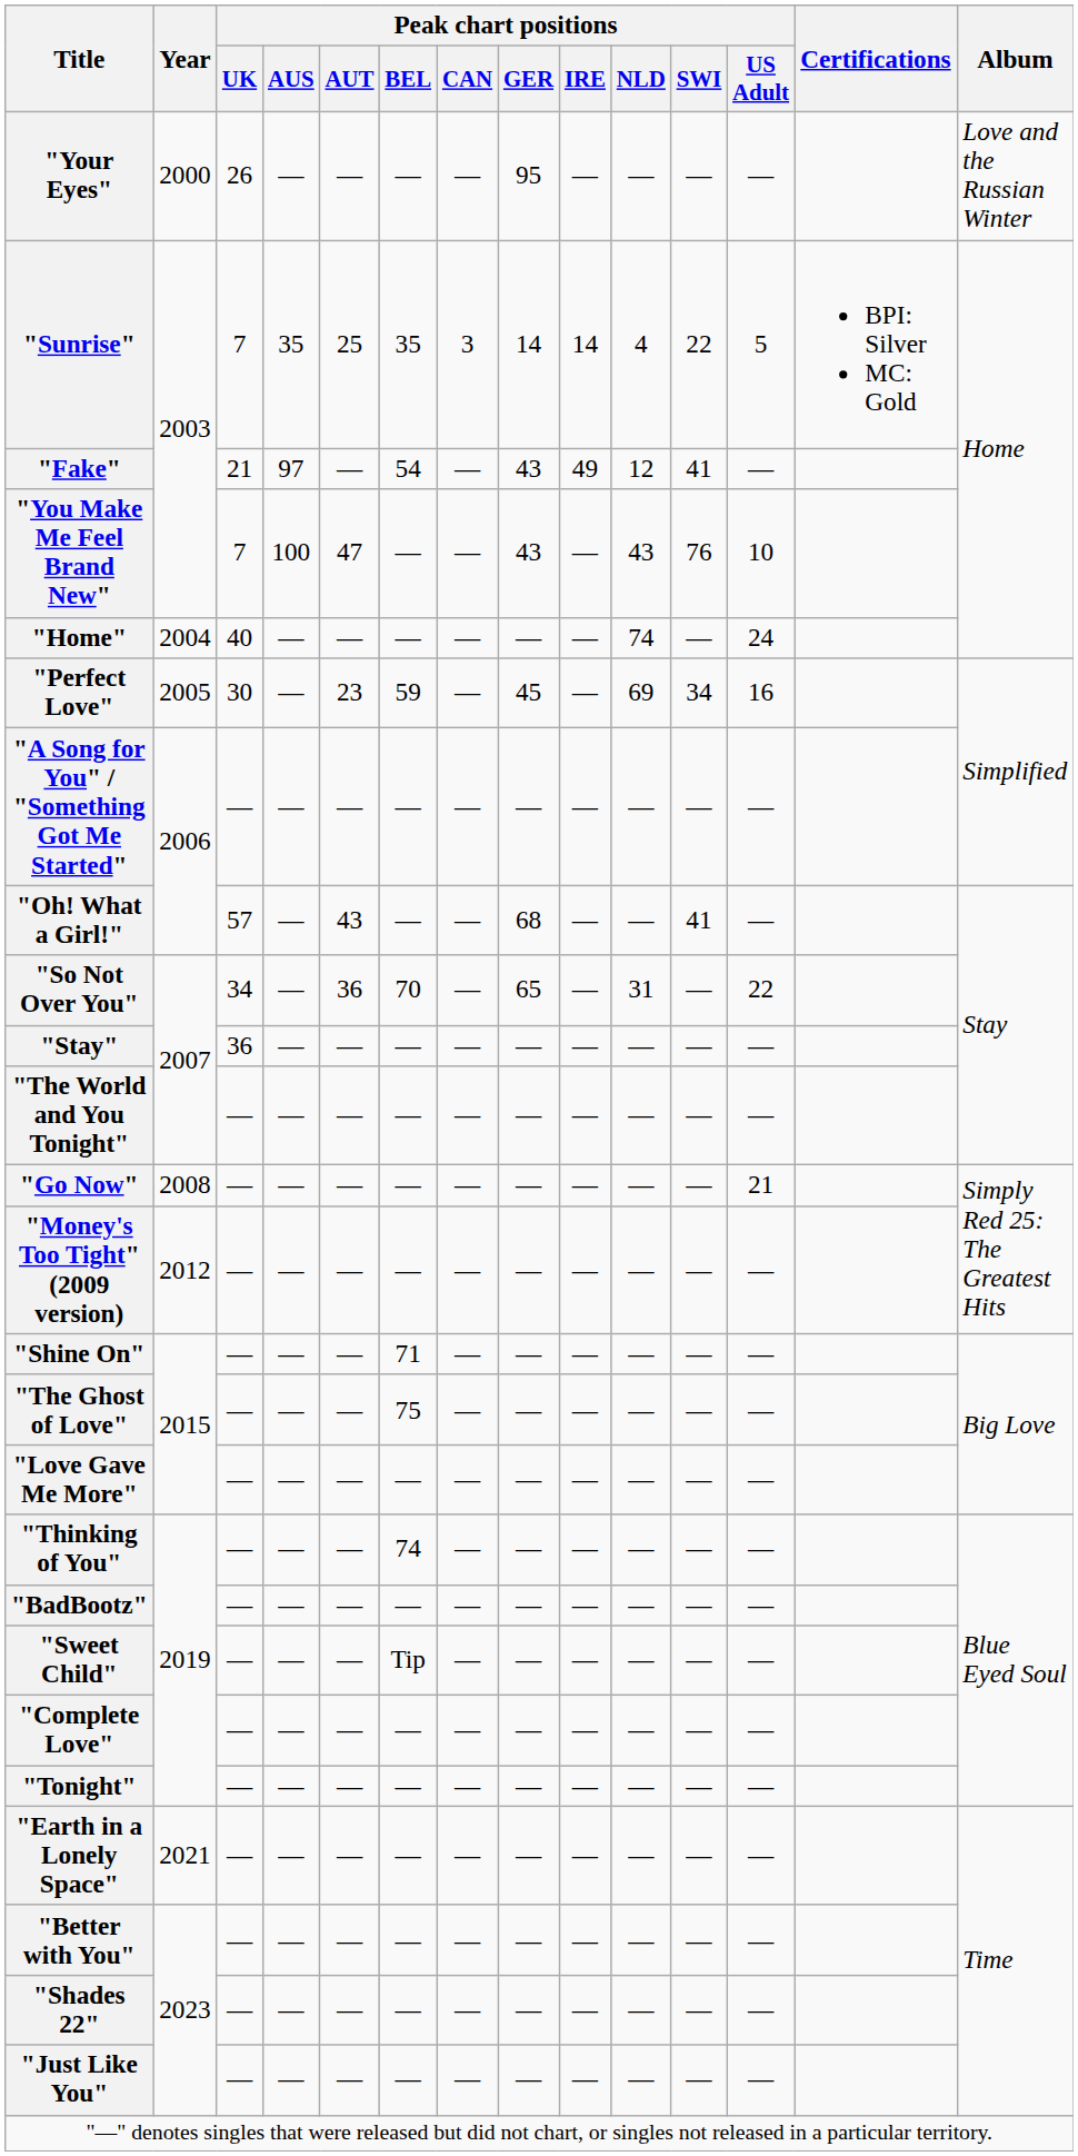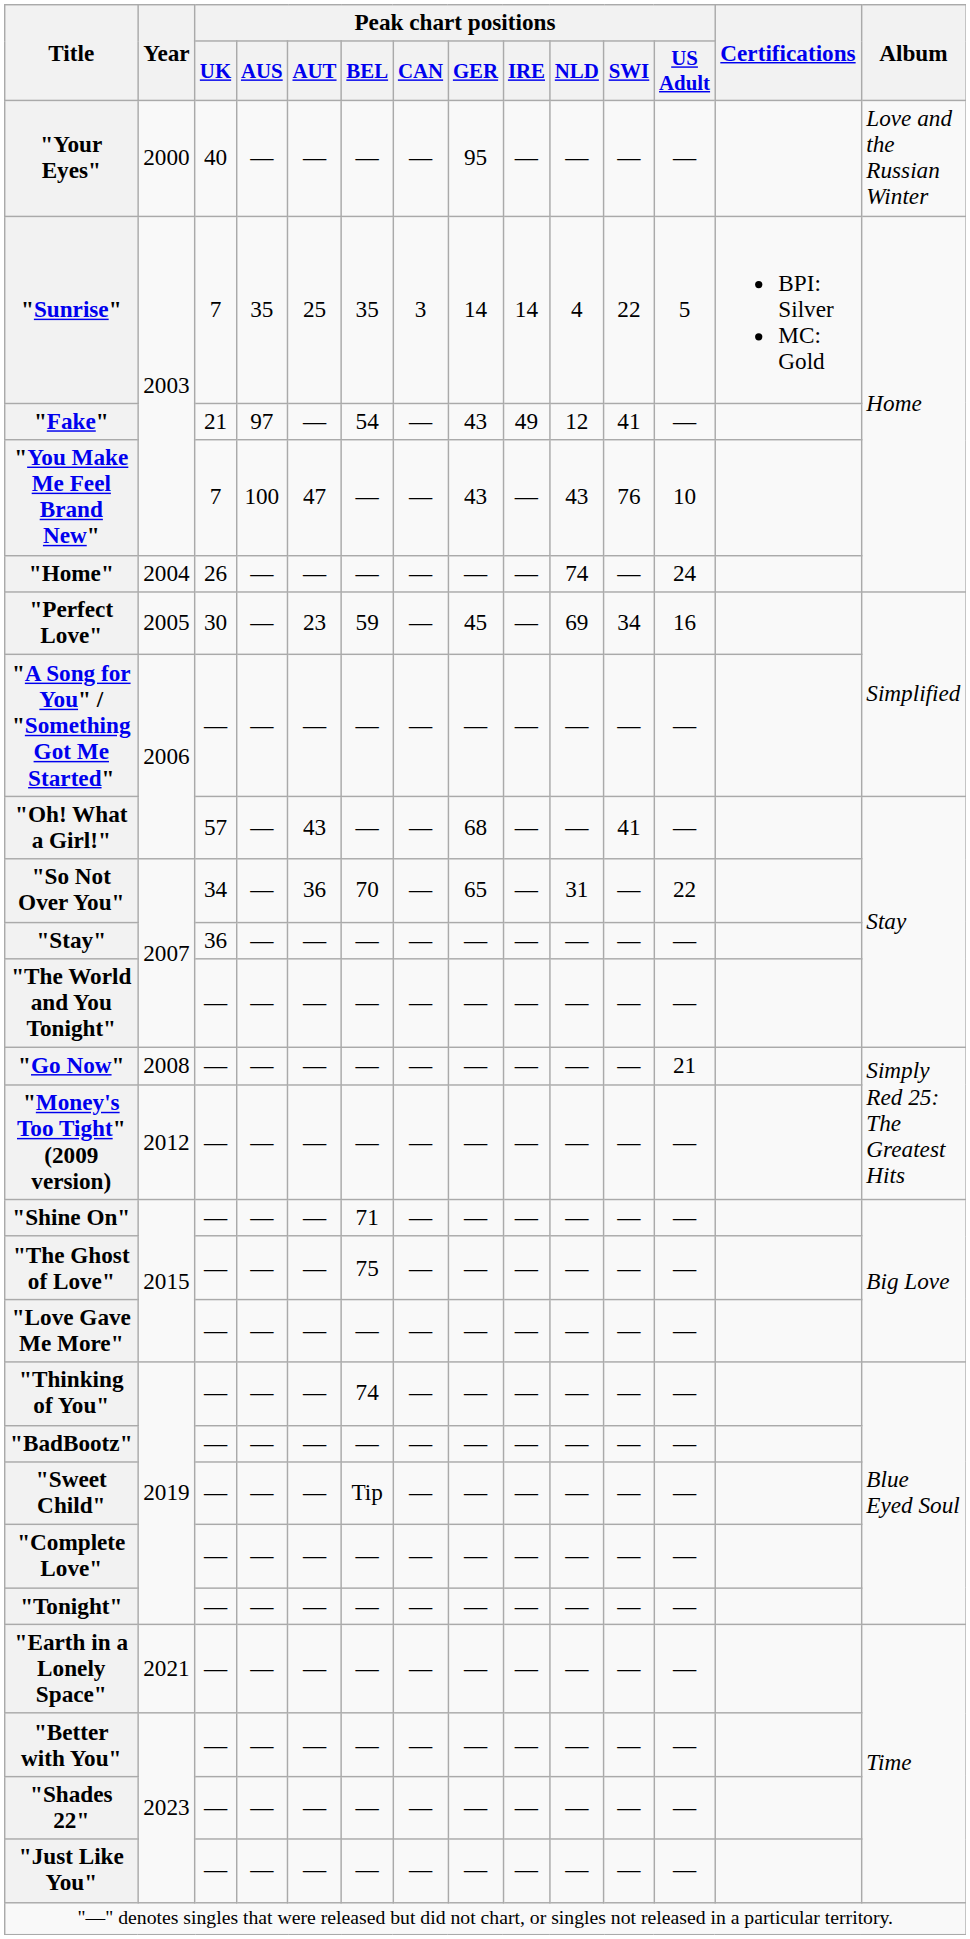 <table class="wikitable plainrowheaders">
 <tr>
 <th rowspan="2" style="width:22em;">Title</th>
 <th rowspan="2">Year</th>
 <th colspan="10">Peak chart positions</th>
 <th rowspan="2" style="width:13em;"><a href='#'>Certifications</a></th>
 <th rowspan="2" style="width:12em;">Album</th>
 </tr>
 <tr>
 <th style="width:3em;font-size:90%;"><a href='#'>UK</a><br></th>
 <th style="width:3em;font-size:90%;"><a href='#'>AUS</a><br></th>
 <th style="width:3em;font-size:90%;"><a href='#'>AUT</a><br></th>
 <th style="width:3em;font-size:90%;"><a href='#'>BEL</a><br></th>
 <th style="width:3em;font-size:90%;"><a href='#'>CAN</a><br></th>
 <th style="width:3em;font-size:90%;"><a href='#'>GER</a><br></th>
 <th style="width:3em;font-size:90%;"><a href='#'>IRE</a><br></th>
 <th style="width:3em;font-size:90%;"><a href='#'>NLD</a><br></th>
 <th style="width:3em;font-size:90%;"><a href='#'>SWI</a><br></th>
 <th style="width:3em;font-size:90%;"><a href='#'>US<br>Adult</a><br></th>
 </tr>
 <tr>
 <th scope="row">"Your Eyes"</th>
 <td>2000</td>
-<td align="center">26</td>
+<td align="center">40</td>
 <td align="center">—</td>
 <td align="center">—</td>
 <td align="center">—</td>
 <td align="center">—</td>
 <td align="center">95</td>
 <td align="center">—</td>
 <td align="center">—</td>
 <td align="center">—</td>
 <td align="center">—</td>
 <td></td>
 <td align="left"><em>Love and the Russian Winter</em></td>
 </tr>
 <tr>
 <th scope="row">"<a href='#'>Sunrise</a>"</th>
 <td rowspan="3">2003</td>
 <td align="center">7</td>
 <td align="center">35</td>
 <td align="center">25</td>
 <td align="center">35</td>
 <td align="center">3</td>
 <td align="center">14</td>
 <td align="center">14</td>
 <td align="center">4</td>
 <td align="center">22</td>
 <td align="center">5</td>
 <td><br><ul><li>BPI: Silver</li><li>MC: Gold</li></ul></td>
 <td rowspan="4" align="left"><em>Home</em></td>
 </tr>
 <tr>
 <th scope="row">"<a href='#'>Fake</a>"</th>
 <td align="center">21</td>
 <td align="center">97</td>
 <td align="center">—</td>
 <td align="center">54</td>
 <td align="center">—</td>
 <td align="center">43</td>
 <td align="center">49</td>
 <td align="center">12</td>
 <td align="center">41</td>
 <td align="center">—</td>
 <td></td>
 </tr>
 <tr>
 <th scope="row">"<a href='#'>You Make Me Feel Brand New</a>"</th>
 <td align="center">7</td>
 <td align="center">100</td>
 <td align="center">47</td>
 <td align="center">—</td>
 <td align="center">—</td>
 <td align="center">43</td>
 <td align="center">—</td>
 <td align="center">43</td>
 <td align="center">76</td>
 <td align="center">10</td>
 <td></td>
 </tr>
 <tr>
 <th scope="row">"Home"</th>
 <td>2004</td>
-<td align="center">40</td>
+<td align="center">26</td>
 <td align="center">—</td>
 <td align="center">—</td>
 <td align="center">—</td>
 <td align="center">—</td>
 <td align="center">—</td>
 <td align="center">—</td>
 <td align="center">74</td>
 <td align="center">—</td>
 <td align="center">24</td>
 <td></td>
 </tr>
 <tr>
 <th scope="row">"Perfect Love"</th>
 <td>2005</td>
 <td align="center">30</td>
 <td align="center">—</td>
 <td align="center">23</td>
 <td align="center">59</td>
 <td align="center">—</td>
 <td align="center">45</td>
 <td align="center">—</td>
 <td align="center">69</td>
 <td align="center">34</td>
 <td align="center">16</td>
 <td></td>
 <td rowspan="2" align="left"><em>Simplified</em></td>
 </tr>
 <tr>
 <th scope="row">"<a href='#'>A Song for You</a>" / "<a href='#'>Something Got Me Started</a>"</th>
 <td rowspan="2">2006</td>
 <td align="center">—</td>
 <td align="center">—</td>
 <td align="center">—</td>
 <td align="center">—</td>
 <td align="center">—</td>
 <td align="center">—</td>
 <td align="center">—</td>
 <td align="center">—</td>
 <td align="center">—</td>
 <td align="center">—</td>
 <td></td>
 </tr>
 <tr>
 <th scope="row">"Oh! What a Girl!"</th>
 <td align="center">57</td>
 <td align="center">—</td>
 <td align="center">43</td>
 <td align="center">—</td>
 <td align="center">—</td>
 <td align="center">68</td>
 <td align="center">—</td>
 <td align="center">—</td>
 <td align="center">41</td>
 <td align="center">—</td>
 <td></td>
 <td rowspan="4" align="left"><em>Stay</em></td>
 </tr>
 <tr>
 <th scope="row">"So Not Over You"</th>
 <td rowspan="3">2007</td>
 <td align="center">34</td>
 <td align="center">—</td>
 <td align="center">36</td>
 <td align="center">70</td>
 <td align="center">—</td>
 <td align="center">65</td>
 <td align="center">—</td>
 <td align="center">31</td>
 <td align="center">—</td>
 <td align="center">22</td>
 <td></td>
 </tr>
 <tr>
 <th scope="row">"Stay"</th>
 <td align="center">36</td>
 <td align="center">—</td>
 <td align="center">—</td>
 <td align="center">—</td>
 <td align="center">—</td>
 <td align="center">—</td>
 <td align="center">—</td>
 <td align="center">—</td>
 <td align="center">—</td>
 <td align="center">—</td>
 <td></td>
 </tr>
 <tr>
 <th scope="row">"The World and You Tonight"</th>
 <td align="center">—</td>
 <td align="center">—</td>
 <td align="center">—</td>
 <td align="center">—</td>
 <td align="center">—</td>
 <td align="center">—</td>
 <td align="center">—</td>
 <td align="center">—</td>
 <td align="center">—</td>
 <td align="center">—</td>
 <td></td>
 </tr>
 <tr>
 <th scope="row">"<a href='#'>Go Now</a>"</th>
 <td>2008</td>
 <td align="center">—</td>
 <td align="center">—</td>
 <td align="center">—</td>
 <td align="center">—</td>
 <td align="center">—</td>
 <td align="center">—</td>
 <td align="center">—</td>
 <td align="center">—</td>
 <td align="center">—</td>
 <td align="center">21</td>
 <td></td>
 <td rowspan="2" align="left"><em>Simply Red 25: The Greatest Hits</em></td>
 </tr>
 <tr>
 <th scope="row">"<a href='#'>Money's Too Tight</a>" (2009 version)</th>
 <td>2012</td>
 <td align="center">—</td>
 <td align="center">—</td>
 <td align="center">—</td>
 <td align="center">—</td>
 <td align="center">—</td>
 <td align="center">—</td>
 <td align="center">—</td>
 <td align="center">—</td>
 <td align="center">—</td>
 <td align="center">—</td>
 <td></td>
 </tr>
 <tr>
 <th scope="row">"Shine On"</th>
 <td rowspan="3">2015</td>
 <td align="center">—</td>
 <td align="center">—</td>
 <td align="center">—</td>
 <td align="center">71</td>
 <td align="center">—</td>
 <td align="center">—</td>
 <td align="center">—</td>
 <td align="center">—</td>
 <td align="center">—</td>
 <td align="center">—</td>
 <td></td>
 <td rowspan="3" align="left"><em>Big Love</em></td>
 </tr>
 <tr>
 <th scope="row">"The Ghost of Love"</th>
 <td align="center">—</td>
 <td align="center">—</td>
 <td align="center">—</td>
 <td align="center">75</td>
 <td align="center">—</td>
 <td align="center">—</td>
 <td align="center">—</td>
 <td align="center">—</td>
 <td align="center">—</td>
 <td align="center">—</td>
 <td></td>
 </tr>
 <tr>
 <th scope="row">"Love Gave Me More"</th>
 <td align="center">—</td>
 <td align="center">—</td>
 <td align="center">—</td>
 <td align="center">—</td>
 <td align="center">—</td>
 <td align="center">—</td>
 <td align="center">—</td>
 <td align="center">—</td>
 <td align="center">—</td>
 <td align="center">—</td>
 <td></td>
 </tr>
 <tr>
 <th scope="row">"Thinking of You"</th>
 <td rowspan="5">2019</td>
 <td align="center">—</td>
 <td align="center">—</td>
 <td align="center">—</td>
 <td align="center">74</td>
 <td align="center">—</td>
 <td align="center">—</td>
 <td align="center">—</td>
 <td align="center">—</td>
 <td align="center">—</td>
 <td align="center">—</td>
 <td></td>
 <td rowspan="5" align="left"><em>Blue Eyed Soul</em></td>
 </tr>
 <tr>
 <th scope="row">"BadBootz"</th>
 <td align="center">—</td>
 <td align="center">—</td>
 <td align="center">—</td>
 <td align="center">—</td>
 <td align="center">—</td>
 <td align="center">—</td>
 <td align="center">—</td>
 <td align="center">—</td>
 <td align="center">—</td>
 <td align="center">—</td>
 <td></td>
 </tr>
 <tr>
 <th scope="row">"Sweet Child"</th>
 <td align="center">—</td>
 <td align="center">—</td>
 <td align="center">—</td>
 <td align="center">Tip</td>
 <td align="center">—</td>
 <td align="center">—</td>
 <td align="center">—</td>
 <td align="center">—</td>
 <td align="center">—</td>
 <td align="center">—</td>
 <td></td>
 </tr>
 <tr>
 <th scope="row">"Complete Love"</th>
 <td align="center">—</td>
 <td align="center">—</td>
 <td align="center">—</td>
 <td align="center">—</td>
 <td align="center">—</td>
 <td align="center">—</td>
 <td align="center">—</td>
 <td align="center">—</td>
 <td align="center">—</td>
 <td align="center">—</td>
 <td></td>
 </tr>
 <tr>
 <th scope="row">"Tonight"</th>
 <td align="center">—</td>
 <td align="center">—</td>
 <td align="center">—</td>
 <td align="center">—</td>
 <td align="center">—</td>
 <td align="center">—</td>
 <td align="center">—</td>
 <td align="center">—</td>
 <td align="center">—</td>
 <td align="center">—</td>
 <td></td>
 </tr>
 <tr>
 <th scope="row">"Earth in a Lonely Space"</th>
 <td>2021</td>
 <td align="center">—</td>
 <td align="center">—</td>
 <td align="center">—</td>
 <td align="center">—</td>
 <td align="center">—</td>
 <td align="center">—</td>
 <td align="center">—</td>
 <td align="center">—</td>
 <td align="center">—</td>
 <td align="center">—</td>
 <td></td>
 <td rowspan="4" align="left"><em>Time</em></td>
 </tr>
 <tr>
 <th scope="row">"Better with You"</th>
 <td rowspan="3">2023</td>
 <td align="center">—</td>
 <td align="center">—</td>
 <td align="center">—</td>
 <td align="center">—</td>
 <td align="center">—</td>
 <td align="center">—</td>
 <td align="center">—</td>
 <td align="center">—</td>
 <td align="center">—</td>
 <td align="center">—</td>
 <td></td>
 </tr>
 <tr>
 <th scope="row">"Shades 22"</th>
 <td align="center">—</td>
 <td align="center">—</td>
 <td align="center">—</td>
 <td align="center">—</td>
 <td align="center">—</td>
 <td align="center">—</td>
 <td align="center">—</td>
 <td align="center">—</td>
 <td align="center">—</td>
 <td align="center">—</td>
 <td></td>
 </tr>
 <tr>
 <th scope="row">"Just Like You"</th>
 <td align="center">—</td>
 <td align="center">—</td>
 <td align="center">—</td>
 <td align="center">—</td>
 <td align="center">—</td>
 <td align="center">—</td>
 <td align="center">—</td>
 <td align="center">—</td>
 <td align="center">—</td>
 <td align="center">—</td>
 <td></td>
 </tr>
 <tr>
 <td colspan="30" style="text-align:center; font-size:85%;">"—" denotes singles that were released but did not chart, or singles not released in a particular territory.</td>
 </tr>
 </table>
